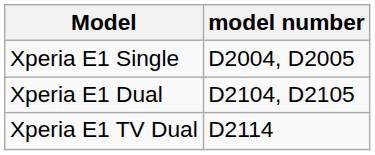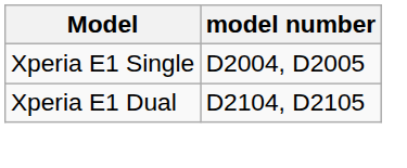 <table class="wikitable sortable">
 <tr>
 <th>Model</th>
 <th>model number</th>
 </tr>
 <tr>
 <td>Xperia E1 Single</td>
 <td>D2004, D2005</td>
 </tr>
 <tr>
 <td>Xperia E1 Dual</td>
 <td>D2104, D2105</td>
 </tr>
-<tr>
-<td>Xperia E1 TV Dual</td>
-<td>D2114</td>
-</tr>
 </table>
